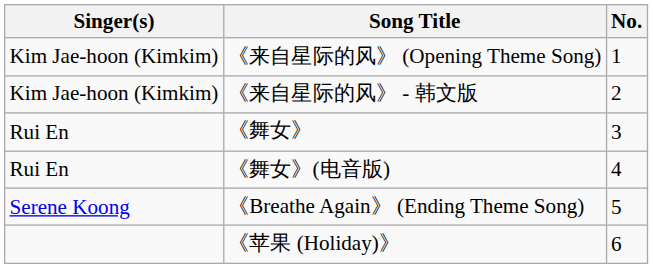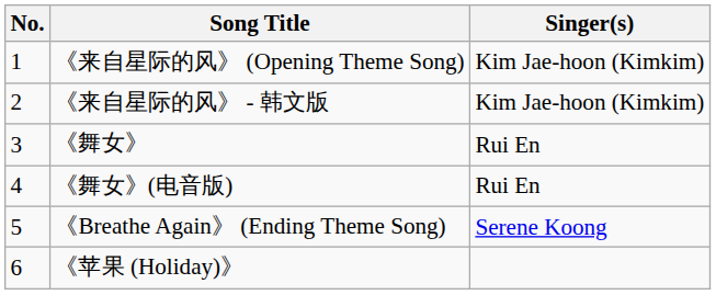 <table class="wikitable">
 <tr>
+<th>No.</th>
+<th>Song Title</th>
 <th>Singer(s)</th>
-<th>Song Title</th>
-<th>No.</th>
 </tr>
 <tr>
+<td>1</td>
+<td>《来自星际的风》 (Opening Theme Song)</td>
 <td>Kim Jae-hoon (Kimkim)</td>
-<td>《来自星际的风》 (Opening Theme Song)</td>
-<td>1</td>
 </tr>
 <tr>
+<td>2</td>
+<td>《来自星际的风》 - 韩文版</td>
 <td>Kim Jae-hoon (Kimkim)</td>
-<td>《来自星际的风》 - 韩文版</td>
-<td>2</td>
 </tr>
 <tr>
+<td>3</td>
+<td>《舞女》</td>
 <td>Rui En</td>
-<td>《舞女》</td>
-<td>3</td>
 </tr>
 <tr>
+<td>4</td>
+<td>《舞女》(电音版)</td>
 <td>Rui En</td>
-<td>《舞女》(电音版)</td>
-<td>4</td>
 </tr>
 <tr>
+<td>5</td>
+<td>《Breathe Again》 (Ending Theme Song)</td>
 <td><a href='#'>Serene Koong</a></td>
-<td>《Breathe Again》 (Ending Theme Song)</td>
-<td>5</td>
 </tr>
 <tr>
+<td>6</td>
+<td>《苹果 (Holiday)》</td>
 <td></td>
-<td>《苹果 (Holiday)》</td>
-<td>6</td>
 </tr>
 </table>
